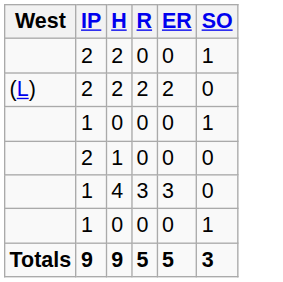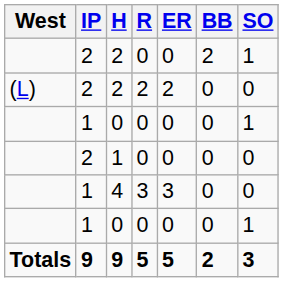 <table class="wikitable sortable">
 <tr>
 <th>West</th>
 <th><a href='#'>IP</a></th>
 <th><a href='#'>H</a></th>
 <th><a href='#'>R</a></th>
 <th><a href='#'>ER</a></th>
+<th><a href='#'>BB</a></th>
 <th><a href='#'>SO</a></th>
 </tr>
 <tr>
 <td></td>
 <td>2</td>
 <td>2</td>
 <td>0</td>
 <td>0</td>
+<td>2</td>
 <td>1</td>
 </tr>
 <tr>
 <td> (<a href='#'>L</a>)</td>
 <td>2</td>
 <td>2</td>
 <td>2</td>
 <td>2</td>
 <td>0</td>
+<td>0</td>
 </tr>
 <tr>
 <td></td>
 <td>1</td>
+<td>0</td>
 <td>0</td>
 <td>0</td>
 <td>0</td>
 <td>1</td>
 </tr>
 <tr>
 <td></td>
 <td>2</td>
 <td>1</td>
 <td>0</td>
 <td>0</td>
 <td>0</td>
+<td>0</td>
 </tr>
 <tr>
 <td></td>
 <td>1</td>
 <td>4</td>
 <td>3</td>
 <td>3</td>
 <td>0</td>
+<td>0</td>
 </tr>
 <tr>
 <td></td>
 <td>1</td>
+<td>0</td>
 <td>0</td>
 <td>0</td>
 <td>0</td>
 <td>1</td>
 </tr>
 <tr class="sortbottom">
 <td><strong>Totals</strong></td>
 <td><strong>9</strong></td>
 <td><strong>9</strong></td>
 <td><strong>5</strong></td>
 <td><strong>5</strong></td>
+<td><strong>2</strong></td>
 <td><strong>3</strong></td>
 </tr>
 </table>
